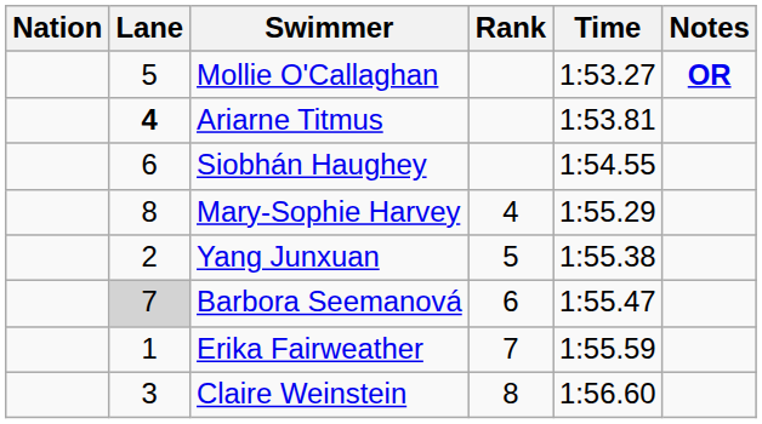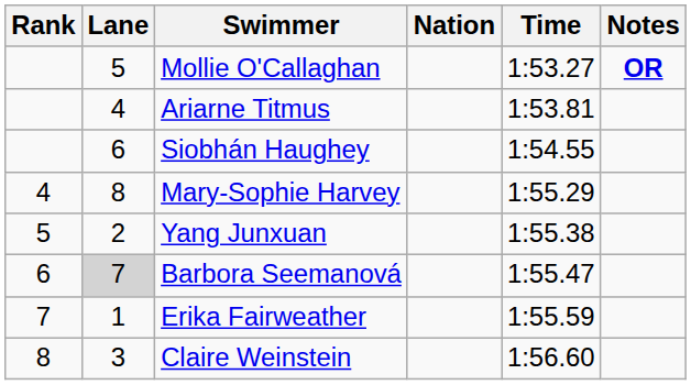 <table class="wikitable sortable mw-collapsible" style="text-align:center">
 <tr>
-<th scope="col">Nation</th>
+<th scope="col">Rank</th>
 <th scope="col">Lane</th>
 <th scope="col">Swimmer</th>
-<th scope="col">Rank</th>
+<th scope="col">Nation</th>
 <th scope="col">Time</th>
 <th scope="col">Notes</th>
 </tr>
 <tr>
-<td align="left"></td>
+<td></td>
 <td>5</td>
 <td align="left"><a href='#'>Mollie O'Callaghan</a></td>
-<td></td>
+<td align="left"></td>
 <td>1:53.27</td>
 <td><strong><a href='#'>OR</a></strong></td>
 </tr>
 <tr>
+<td></td>
+<td>4</td>
+<td align="left"><a href='#'>Ariarne Titmus</a></td>
 <td align="left"></td>
-<td><strong>4</strong></td>
-<td align="left"><a href='#'>Ariarne Titmus</a></td>
-<td></td>
 <td>1:53.81</td>
 <td></td>
 </tr>
 <tr>
-<td align="left"></td>
+<td></td>
 <td>6</td>
 <td align="left"><a href='#'>Siobhán Haughey</a></td>
-<td></td>
+<td align="left"></td>
 <td>1:54.55</td>
 <td></td>
 </tr>
 <tr>
-<td align="left"></td>
+<td>4</td>
 <td>8</td>
 <td align="left"><a href='#'>Mary-Sophie Harvey</a></td>
-<td>4</td>
+<td align="left"></td>
 <td>1:55.29</td>
 <td></td>
 </tr>
 <tr>
-<td align="left"></td>
+<td>5</td>
 <td>2</td>
 <td align="left"><a href='#'>Yang Junxuan</a></td>
-<td>5</td>
+<td align="left"></td>
 <td>1:55.38</td>
 <td></td>
 </tr>
 <tr>
-<td align="left"></td>
+<td>6</td>
 <td style="background: lightgrey;">7</td>
 <td align="left"><a href='#'>Barbora Seemanová</a></td>
-<td>6</td>
+<td align="left"></td>
 <td>1:55.47</td>
 <td></td>
 </tr>
 <tr>
-<td align="left"></td>
+<td>7</td>
 <td>1</td>
 <td align="left"><a href='#'>Erika Fairweather</a></td>
-<td>7</td>
+<td align="left"></td>
 <td>1:55.59</td>
 <td></td>
 </tr>
 <tr>
-<td align="left"></td>
+<td>8</td>
 <td>3</td>
 <td align="left"><a href='#'>Claire Weinstein</a></td>
-<td>8</td>
+<td align="left"></td>
 <td>1:56.60</td>
 <td></td>
 </tr>
 </table>
